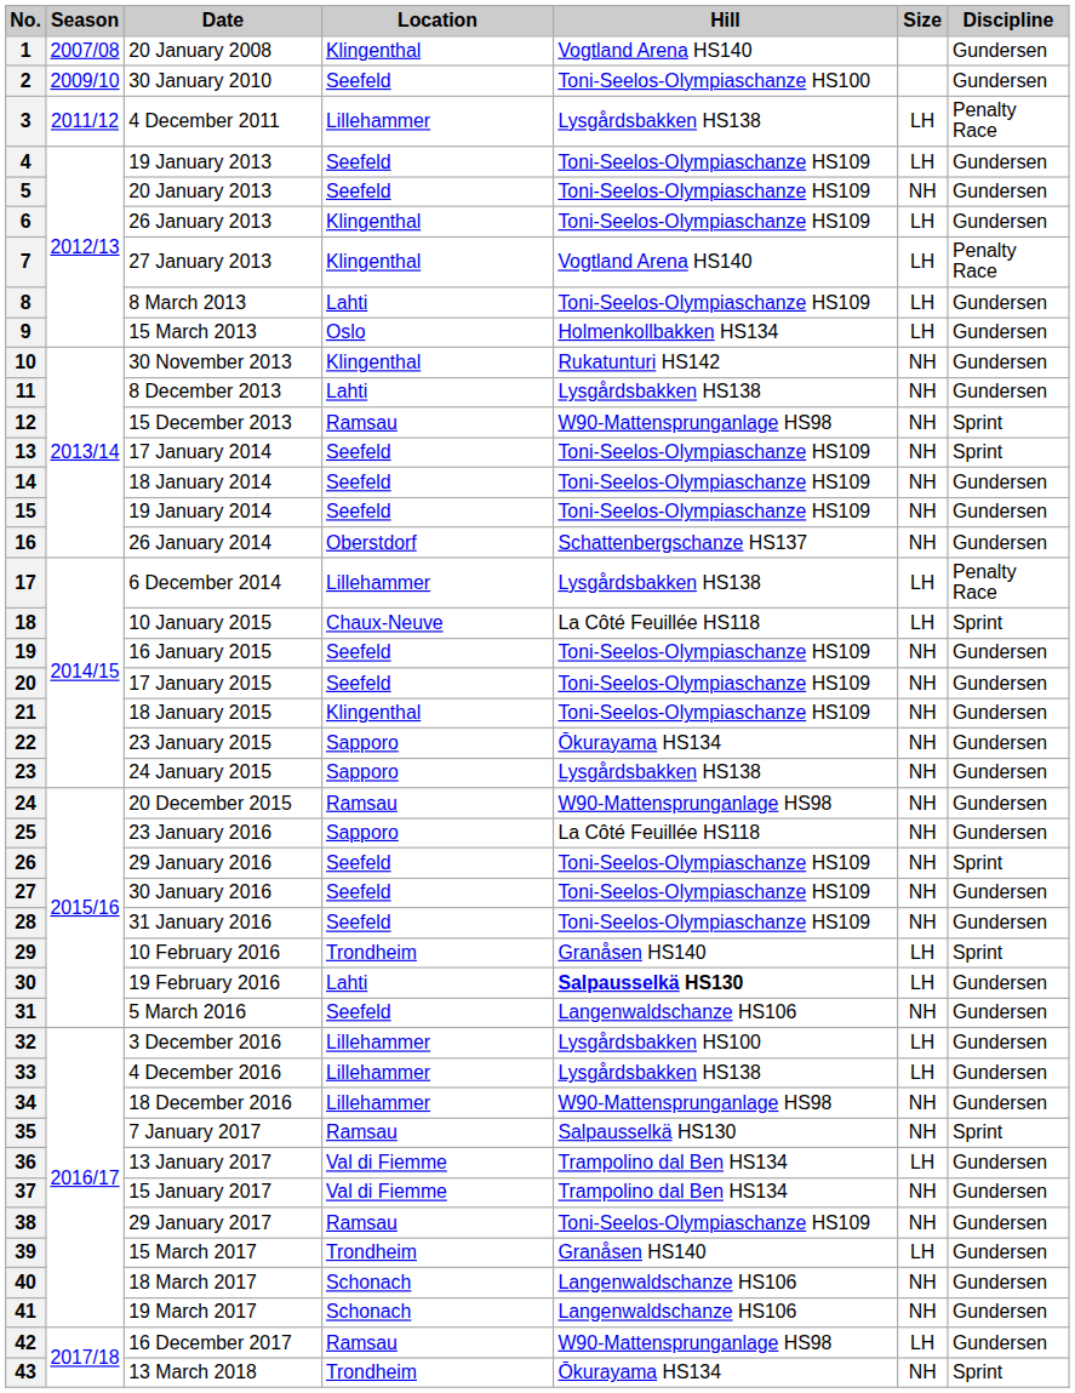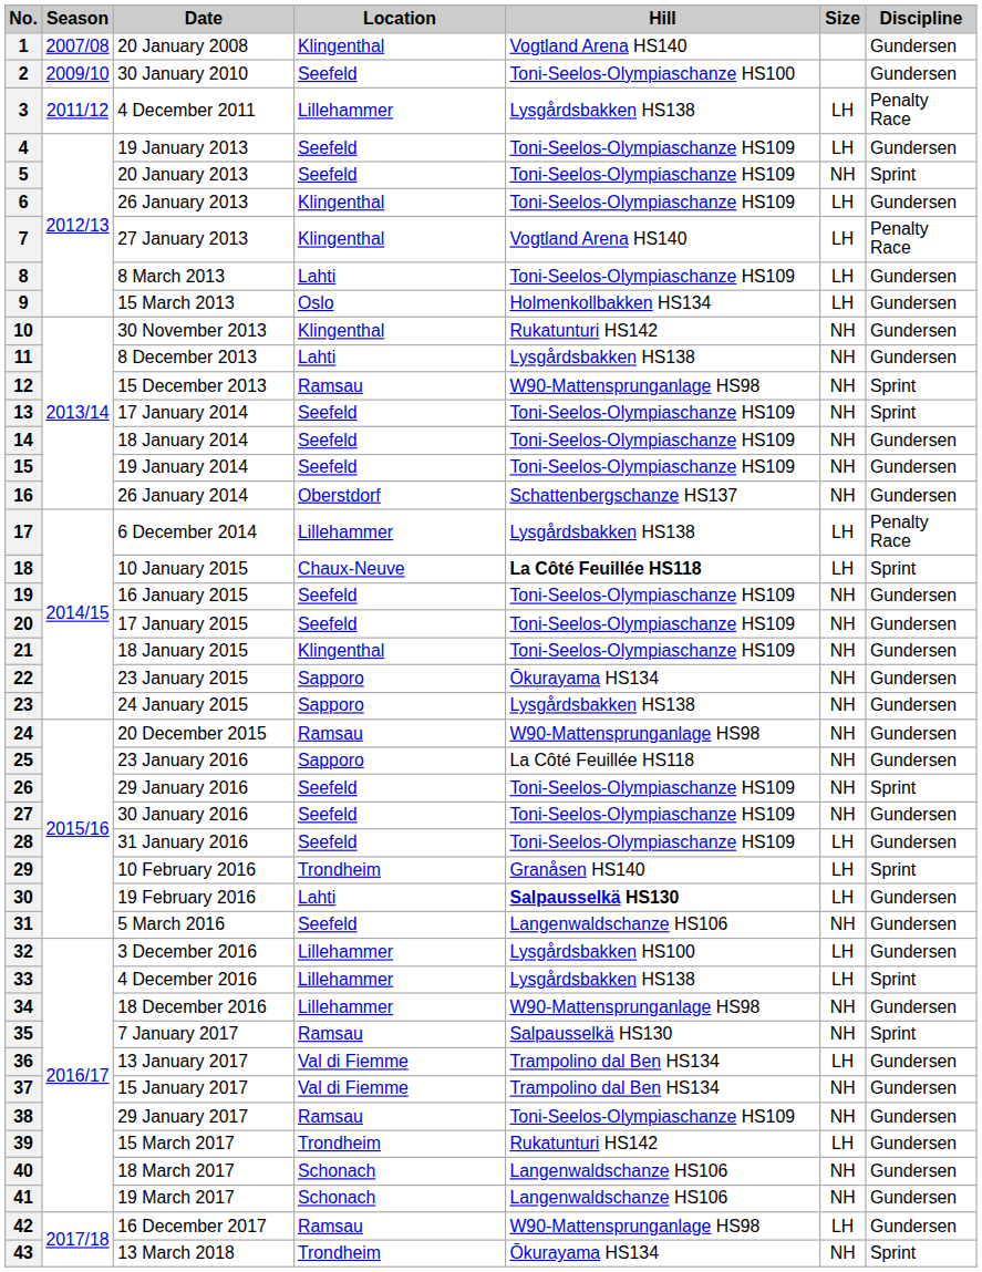 <table class="wikitable sortable plainrowheaders" cellpadding="3" cellspacing="0" border="1" style="background:#fff; font-size:86%; border:gray solid 1px; border-collapse:collapse;">
 <tr style="background:#ccc; text-align:center;">
 <th scope="col" style="background:#ccc; width:15px;">No.</th>
 <th scope="col" style="background:#ccc; width:50px;">Season</th>
 <th scope="col" style="background:#ccc; width:135px;">Date</th>
 <th scope="col" style="background:#ccc; width:160px;">Location</th>
 <th scope="col" style="background:#ccc; width:240px;">Hill</th>
 <th scope="col" style="background:#ccc; width:30px;">Size</th>
 <th scope="col" style="background:#ccc; width:80px;">Discipline</th>
 </tr>
 <tr>
 <th scope=row>1</th>
 <td align=center><a href='#'>2007/08</a></td>
 <td>20 January 2008</td>
 <td> <a href='#'>Klingenthal</a></td>
 <td><a href='#'>Vogtland Arena</a> HS140</td>
 <td align=center></td>
 <td>Gundersen</td>
 </tr>
 <tr>
 <th scope=row>2</th>
 <td align=center><a href='#'>2009/10</a></td>
 <td>30 January 2010</td>
 <td> <a href='#'>Seefeld</a></td>
 <td><a href='#'>Toni-Seelos-Olympiaschanze</a> HS100</td>
 <td align=center></td>
 <td>Gundersen</td>
 </tr>
 <tr>
 <th scope=row>3</th>
 <td align=center><a href='#'>2011/12</a></td>
 <td>4 December 2011</td>
 <td> <a href='#'>Lillehammer</a></td>
 <td><a href='#'>Lysgårdsbakken</a> HS138</td>
 <td align=center>LH</td>
 <td>Penalty Race</td>
 </tr>
 <tr>
 <th scope=row>4</th>
 <td align=center rowspan=6><a href='#'>2012/13</a></td>
 <td>19 January 2013</td>
 <td> <a href='#'>Seefeld</a></td>
 <td><a href='#'>Toni-Seelos-Olympiaschanze</a> HS109</td>
 <td align=center>LH</td>
 <td>Gundersen</td>
 </tr>
 <tr>
 <th scope=row>5</th>
 <td>20 January 2013</td>
 <td> <a href='#'>Seefeld</a></td>
 <td><a href='#'>Toni-Seelos-Olympiaschanze</a> HS109</td>
 <td align=center>NH</td>
-<td>Gundersen</td>
+<td>Sprint</td>
 </tr>
 <tr>
 <th scope=row>6</th>
 <td>26 January 2013</td>
 <td> <a href='#'>Klingenthal</a></td>
 <td><a href='#'>Toni-Seelos-Olympiaschanze</a> HS109</td>
 <td align=center>LH</td>
 <td>Gundersen</td>
 </tr>
 <tr>
 <th scope=row>7</th>
 <td>27 January 2013</td>
 <td> <a href='#'>Klingenthal</a></td>
 <td><a href='#'>Vogtland Arena</a> HS140</td>
 <td align=center>LH</td>
 <td>Penalty Race</td>
 </tr>
 <tr>
 <th scope=row>8</th>
 <td>8 March 2013</td>
 <td> <a href='#'>Lahti</a></td>
 <td><a href='#'>Toni-Seelos-Olympiaschanze</a> HS109</td>
 <td align=center>LH</td>
 <td>Gundersen</td>
 </tr>
 <tr>
 <th scope=row>9</th>
 <td>15 March 2013</td>
 <td> <a href='#'>Oslo</a></td>
 <td><a href='#'>Holmenkollbakken</a> HS134</td>
 <td align=center>LH</td>
 <td>Gundersen</td>
 </tr>
 <tr>
 <th scope=row>10</th>
 <td align=center rowspan=7><a href='#'>2013/14</a></td>
 <td>30 November 2013</td>
 <td> <a href='#'>Klingenthal</a></td>
 <td><a href='#'>Rukatunturi</a> HS142</td>
 <td align=center>NH</td>
 <td>Gundersen</td>
 </tr>
 <tr>
 <th scope=row>11</th>
 <td>8 December 2013</td>
 <td> <a href='#'>Lahti</a></td>
 <td><a href='#'>Lysgårdsbakken</a> HS138</td>
 <td align=center>NH</td>
 <td>Gundersen</td>
 </tr>
 <tr>
 <th scope=row>12</th>
 <td>15 December 2013</td>
 <td> <a href='#'>Ramsau</a></td>
 <td><a href='#'>W90-Mattensprunganlage</a> HS98</td>
 <td align=center>NH</td>
 <td>Sprint</td>
 </tr>
 <tr>
 <th scope=row>13</th>
 <td>17 January 2014</td>
 <td> <a href='#'>Seefeld</a></td>
 <td><a href='#'>Toni-Seelos-Olympiaschanze</a> HS109</td>
 <td align=center>NH</td>
 <td>Sprint</td>
 </tr>
 <tr>
 <th scope=row>14</th>
 <td>18 January 2014</td>
 <td> <a href='#'>Seefeld</a></td>
 <td><a href='#'>Toni-Seelos-Olympiaschanze</a> HS109</td>
 <td align=center>NH</td>
 <td>Gundersen</td>
 </tr>
 <tr>
 <th scope=row>15</th>
 <td>19 January 2014</td>
 <td> <a href='#'>Seefeld</a></td>
 <td><a href='#'>Toni-Seelos-Olympiaschanze</a> HS109</td>
 <td align=center>NH</td>
 <td>Gundersen</td>
 </tr>
 <tr>
 <th scope=row>16</th>
 <td>26 January 2014</td>
 <td> <a href='#'>Oberstdorf</a></td>
 <td><a href='#'>Schattenbergschanze</a> HS137</td>
 <td align=center>NH</td>
 <td>Gundersen</td>
 </tr>
 <tr>
 <th scope=row>17</th>
 <td align=center rowspan=7><a href='#'>2014/15</a></td>
 <td>6 December 2014</td>
 <td> <a href='#'>Lillehammer</a></td>
 <td><a href='#'>Lysgårdsbakken</a> HS138</td>
 <td align=center>LH</td>
 <td>Penalty Race</td>
 </tr>
 <tr>
 <th scope=row>18</th>
 <td>10 January 2015</td>
 <td> <a href='#'>Chaux-Neuve</a></td>
-<td>La Côté Feuillée HS118</td>
+<td><strong>La Côté Feuillée HS118</strong></td>
 <td align=center>LH</td>
 <td>Sprint</td>
 </tr>
 <tr>
 <th scope=row>19</th>
 <td>16 January 2015</td>
 <td> <a href='#'>Seefeld</a></td>
 <td><a href='#'>Toni-Seelos-Olympiaschanze</a> HS109</td>
 <td align=center>NH</td>
 <td>Gundersen</td>
 </tr>
 <tr>
 <th scope=row>20</th>
 <td>17 January 2015</td>
 <td> <a href='#'>Seefeld</a></td>
 <td><a href='#'>Toni-Seelos-Olympiaschanze</a> HS109</td>
 <td align=center>NH</td>
 <td>Gundersen</td>
 </tr>
 <tr>
 <th scope=row>21</th>
 <td>18 January 2015</td>
 <td> <a href='#'>Klingenthal</a></td>
 <td><a href='#'>Toni-Seelos-Olympiaschanze</a> HS109</td>
 <td align=center>NH</td>
 <td>Gundersen</td>
 </tr>
 <tr>
 <th scope=row>22</th>
 <td>23 January 2015</td>
 <td> <a href='#'>Sapporo</a></td>
 <td><a href='#'>Ōkurayama</a> HS134</td>
 <td align=center>NH</td>
 <td>Gundersen</td>
 </tr>
 <tr>
 <th scope=row>23</th>
 <td>24 January 2015</td>
 <td> <a href='#'>Sapporo</a></td>
 <td><a href='#'>Lysgårdsbakken</a> HS138</td>
 <td align=center>NH</td>
 <td>Gundersen</td>
 </tr>
 <tr>
 <th scope=row>24</th>
 <td align=center rowspan=8><a href='#'>2015/16</a></td>
 <td>20 December 2015</td>
 <td> <a href='#'>Ramsau</a></td>
 <td><a href='#'>W90-Mattensprunganlage</a> HS98</td>
 <td align=center>NH</td>
 <td>Gundersen</td>
 </tr>
 <tr>
 <th scope=row>25</th>
 <td>23 January 2016</td>
 <td> <a href='#'>Sapporo</a></td>
 <td>La Côté Feuillée HS118</td>
 <td align=center>NH</td>
 <td>Gundersen</td>
 </tr>
 <tr>
 <th scope=row>26</th>
 <td>29 January 2016</td>
 <td> <a href='#'>Seefeld</a></td>
 <td><a href='#'>Toni-Seelos-Olympiaschanze</a> HS109</td>
 <td align=center>NH</td>
 <td>Sprint</td>
 </tr>
 <tr>
 <th scope=row>27</th>
 <td>30 January 2016</td>
 <td> <a href='#'>Seefeld</a></td>
 <td><a href='#'>Toni-Seelos-Olympiaschanze</a> HS109</td>
 <td align=center>NH</td>
 <td>Gundersen</td>
 </tr>
 <tr>
 <th scope=row>28</th>
 <td>31 January 2016</td>
 <td> <a href='#'>Seefeld</a></td>
 <td><a href='#'>Toni-Seelos-Olympiaschanze</a> HS109</td>
-<td align=center>NH</td>
+<td align=center>LH</td>
 <td>Gundersen</td>
 </tr>
 <tr>
 <th scope=row>29</th>
 <td>10 February 2016</td>
 <td> <a href='#'>Trondheim</a></td>
 <td><a href='#'>Granåsen</a> HS140</td>
 <td align=center>LH</td>
 <td>Sprint</td>
 </tr>
 <tr>
 <th scope=row>30</th>
 <td>19 February 2016</td>
 <td> <a href='#'>Lahti</a></td>
 <td><strong><a href='#'>Salpausselkä</a> HS130</strong></td>
 <td align=center>LH</td>
 <td>Gundersen</td>
 </tr>
 <tr>
 <th scope=row>31</th>
 <td>5 March 2016</td>
 <td> <a href='#'>Seefeld</a></td>
 <td><a href='#'>Langenwaldschanze</a> HS106</td>
 <td align=center>NH</td>
 <td>Gundersen</td>
 </tr>
 <tr>
 <th scope=row>32</th>
 <td align=center rowspan=10><a href='#'>2016/17</a></td>
 <td>3 December 2016</td>
 <td> <a href='#'>Lillehammer</a></td>
 <td><a href='#'>Lysgårdsbakken</a> HS100</td>
 <td align=center>LH</td>
 <td>Gundersen</td>
 </tr>
 <tr>
 <th scope=row>33</th>
 <td>4 December 2016</td>
 <td> <a href='#'>Lillehammer</a></td>
 <td><a href='#'>Lysgårdsbakken</a> HS138</td>
 <td align=center>LH</td>
-<td>Gundersen</td>
+<td>Sprint</td>
 </tr>
 <tr>
 <th scope=row>34</th>
 <td>18 December 2016</td>
 <td> <a href='#'>Lillehammer</a></td>
 <td><a href='#'>W90-Mattensprunganlage</a> HS98</td>
 <td align=center>NH</td>
 <td>Gundersen</td>
 </tr>
 <tr>
 <th scope=row>35</th>
 <td>7 January 2017</td>
 <td> <a href='#'>Ramsau</a></td>
 <td><a href='#'>Salpausselkä</a> HS130</td>
 <td align=center>NH</td>
 <td>Sprint</td>
 </tr>
 <tr>
 <th scope=row>36</th>
 <td>13 January 2017</td>
 <td> <a href='#'>Val di Fiemme</a></td>
 <td><a href='#'>Trampolino dal Ben</a> HS134</td>
 <td align=center>LH</td>
 <td>Gundersen</td>
 </tr>
 <tr>
 <th scope=row>37</th>
 <td>15 January 2017</td>
 <td> <a href='#'>Val di Fiemme</a></td>
 <td><a href='#'>Trampolino dal Ben</a> HS134</td>
 <td align=center>NH</td>
 <td>Gundersen</td>
 </tr>
 <tr>
 <th scope=row>38</th>
 <td>29 January 2017</td>
 <td> <a href='#'>Ramsau</a></td>
 <td><a href='#'>Toni-Seelos-Olympiaschanze</a> HS109</td>
 <td align=center>NH</td>
 <td>Gundersen</td>
 </tr>
 <tr>
 <th scope=row>39</th>
 <td>15 March 2017</td>
 <td> <a href='#'>Trondheim</a></td>
-<td><a href='#'>Granåsen</a> HS140</td>
+<td><a href='#'>Rukatunturi</a> HS142</td>
 <td align=center>LH</td>
 <td>Gundersen</td>
 </tr>
 <tr>
 <th scope=row>40</th>
 <td>18 March 2017</td>
 <td> <a href='#'>Schonach</a></td>
 <td><a href='#'>Langenwaldschanze</a> HS106</td>
 <td align=center>NH</td>
 <td>Gundersen</td>
 </tr>
 <tr>
 <th scope=row>41</th>
 <td>19 March 2017</td>
 <td> <a href='#'>Schonach</a></td>
 <td><a href='#'>Langenwaldschanze</a> HS106</td>
 <td align=center>NH</td>
 <td>Gundersen</td>
 </tr>
 <tr>
 <th scope=row>42</th>
 <td align=center rowspan=2><a href='#'>2017/18</a></td>
 <td>16 December 2017</td>
 <td> <a href='#'>Ramsau</a></td>
 <td><a href='#'>W90-Mattensprunganlage</a> HS98</td>
 <td align=center>LH</td>
 <td>Gundersen</td>
 </tr>
 <tr>
 <th scope=row>43</th>
 <td>13 March 2018</td>
 <td> <a href='#'>Trondheim</a></td>
 <td><a href='#'>Ōkurayama</a> HS134</td>
 <td align=center>NH</td>
 <td>Sprint</td>
 </tr>
 </table>
